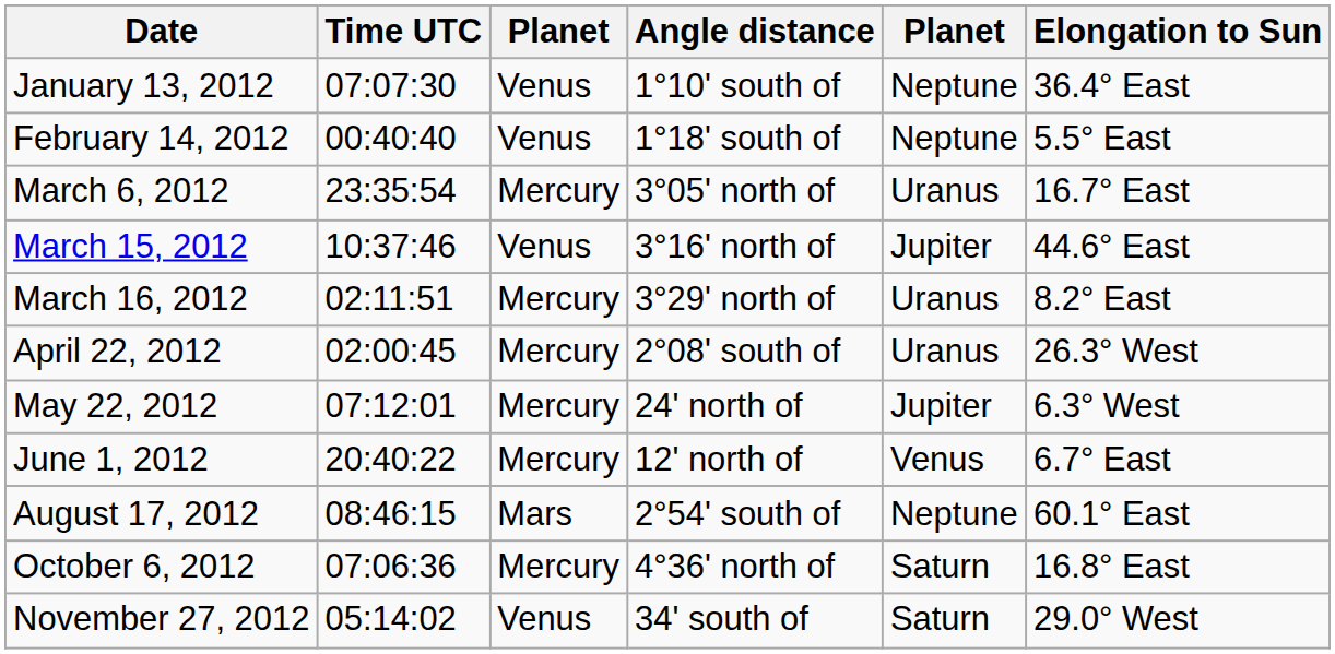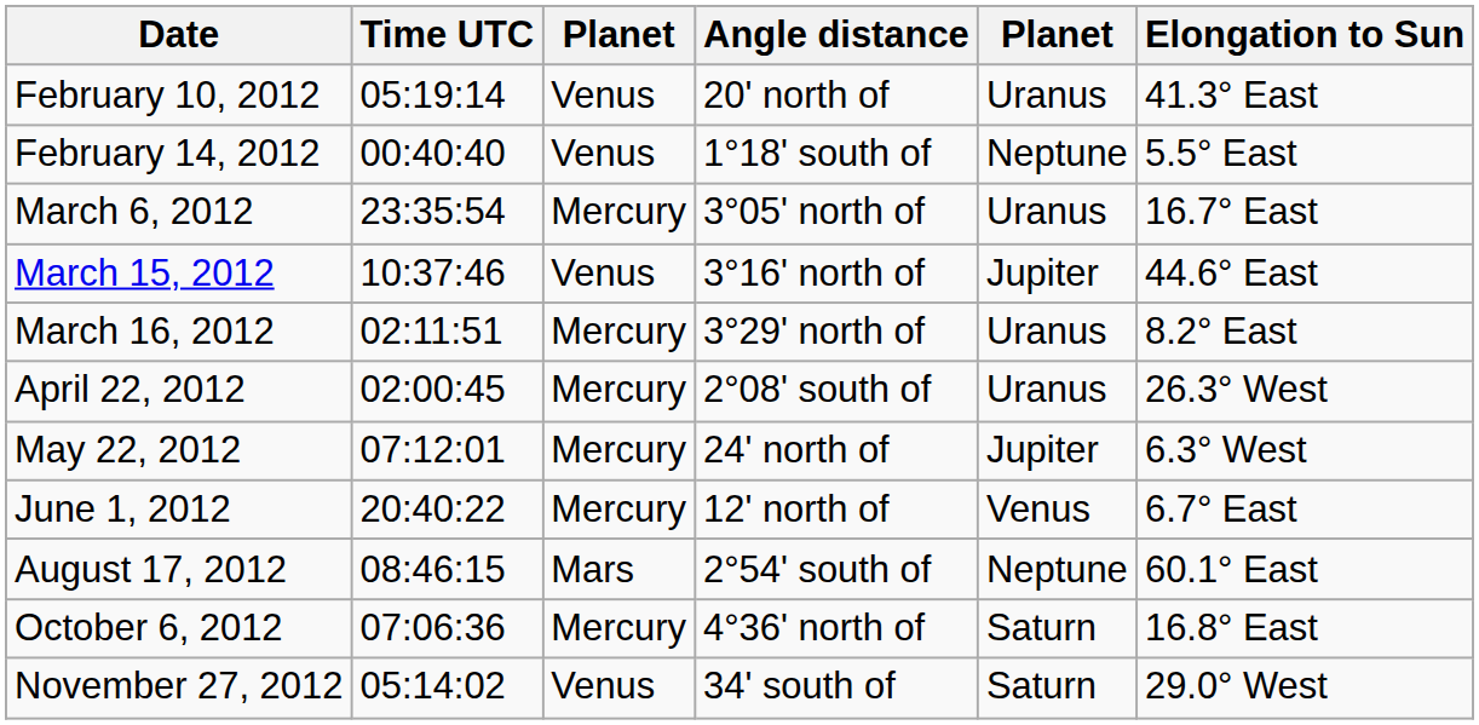 <table class="wikitable sortable">
 <tr bgcolor="#ddddff" align="center" valign="top">
 <th>Date</th>
 <th>Time UTC</th>
 <th>Planet</th>
 <th>Angle distance</th>
 <th>Planet</th>
 <th>Elongation to Sun</th>
 </tr>
 <tr>
-<td>January 13, 2012</td>
-<td>07:07:30</td>
+<td>February 10, 2012</td>
+<td>05:19:14</td>
 <td>Venus</td>
-<td>1°10' south of</td>
-<td>Neptune</td>
-<td>36.4° East</td>
+<td>20' north of</td>
+<td>Uranus</td>
+<td>41.3° East</td>
 </tr>
 <tr>
 <td>February 14, 2012</td>
 <td>00:40:40</td>
 <td>Venus</td>
 <td>1°18' south of</td>
 <td>Neptune</td>
 <td>5.5° East</td>
 </tr>
 <tr>
 <td>March 6, 2012</td>
 <td>23:35:54</td>
 <td>Mercury</td>
 <td>3°05' north of</td>
 <td>Uranus</td>
 <td>16.7° East</td>
 </tr>
 <tr>
 <td><a href='#'>March 15, 2012</a></td>
 <td>10:37:46</td>
 <td>Venus</td>
 <td>3°16' north of</td>
 <td>Jupiter</td>
 <td>44.6° East</td>
 </tr>
 <tr>
 <td>March 16, 2012</td>
 <td>02:11:51</td>
 <td>Mercury</td>
 <td>3°29' north of</td>
 <td>Uranus</td>
 <td>8.2° East</td>
 </tr>
 <tr>
 <td>April 22, 2012</td>
 <td>02:00:45</td>
 <td>Mercury</td>
 <td>2°08' south of</td>
 <td>Uranus</td>
 <td>26.3° West</td>
 </tr>
 <tr>
 <td>May 22, 2012</td>
 <td>07:12:01</td>
 <td>Mercury</td>
 <td>24' north of</td>
 <td>Jupiter</td>
 <td>6.3° West</td>
 </tr>
 <tr>
 <td>June 1, 2012</td>
 <td>20:40:22</td>
 <td>Mercury</td>
 <td>12' north of</td>
 <td>Venus</td>
 <td>6.7° East</td>
 </tr>
 <tr>
 <td>August 17, 2012</td>
 <td>08:46:15</td>
 <td>Mars</td>
 <td>2°54' south of</td>
 <td>Neptune</td>
 <td>60.1° East</td>
 </tr>
 <tr>
 <td>October 6, 2012</td>
 <td>07:06:36</td>
 <td>Mercury</td>
 <td>4°36' north of</td>
 <td>Saturn</td>
 <td>16.8° East</td>
 </tr>
 <tr>
 <td>November 27, 2012</td>
 <td>05:14:02</td>
 <td>Venus</td>
 <td>34' south of</td>
 <td>Saturn</td>
 <td>29.0° West</td>
 </tr>
 </table>
